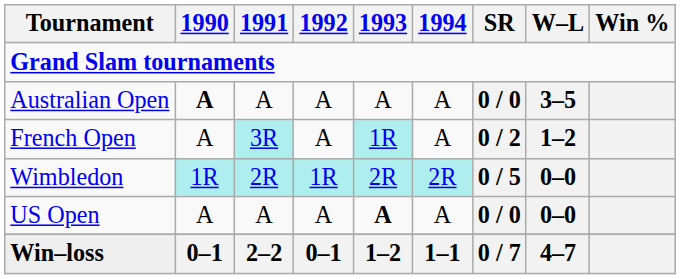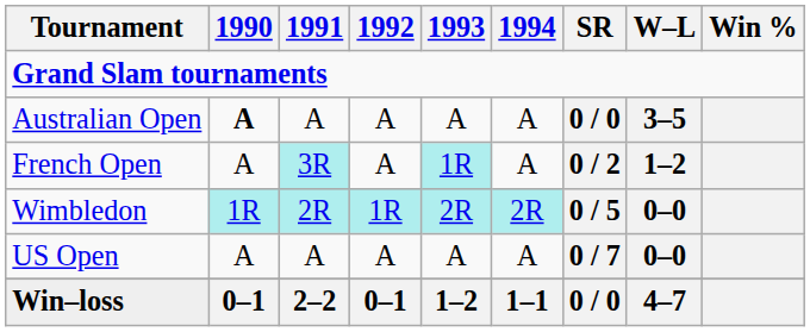 <table class=wikitable style=text-align:center>
 <tr>
 <th>Tournament</th>
 <th><a href='#'>1990</a></th>
 <th><a href='#'>1991</a></th>
 <th><a href='#'>1992</a></th>
 <th><a href='#'>1993</a></th>
 <th><a href='#'>1994</a></th>
 <th>SR</th>
 <th>W–L</th>
 <th>Win %</th>
 </tr>
 <tr>
 <td colspan=25 style=text-align:left><a href='#'><strong>Grand Slam tournaments</strong></a></td>
 </tr>
 <tr>
 <td align=left><a href='#'>Australian Open</a></td>
 <td><strong>A</strong></td>
 <td>A</td>
 <td>A</td>
 <td>A</td>
 <td>A</td>
 <th>0 / 0</th>
 <th>3–5</th>
 <th></th>
 </tr>
 <tr>
 <td align=left><a href='#'>French Open</a></td>
 <td>A</td>
 <td style=background:#afeeee><a href='#'>3R</a></td>
 <td>A</td>
 <td style=background:#afeeee><a href='#'>1R</a></td>
 <td>A</td>
 <th>0 / 2</th>
 <th>1–2</th>
 <th></th>
 </tr>
 <tr>
 <td align=left><a href='#'>Wimbledon</a></td>
 <td style=background:#afeeee><a href='#'>1R</a></td>
 <td style=background:#afeeee><a href='#'>2R</a></td>
 <td style=background:#afeeee><a href='#'>1R</a></td>
 <td style=background:#afeeee><a href='#'>2R</a></td>
 <td style=background:#afeeee><a href='#'>2R</a></td>
 <th>0 / 5</th>
 <th>0–0</th>
 <th></th>
 </tr>
 <tr>
 <td align=left><a href='#'>US Open</a></td>
 <td>A</td>
 <td>A</td>
 <td>A</td>
-<td><strong>A</strong></td>
 <td>A</td>
-<th>0 / 0</th>
+<td>A</td>
+<th>0 / 7</th>
 <th>0–0</th>
 <th></th>
 </tr>
 <tr>
 </tr>
 <tr style=font-weight:bold;background:#efefef>
 <td style=text-align:left>Win–loss</td>
 <th>0–1</th>
 <th>2–2</th>
 <th>0–1</th>
 <th>1–2</th>
 <th>1–1</th>
-<th>0 / 7</th>
+<th>0 / 0</th>
 <th>4–7</th>
 <th></th>
 </tr>
 </table>
